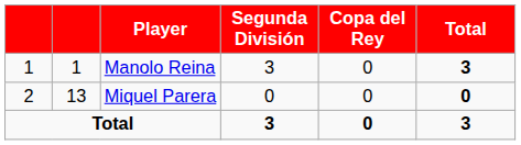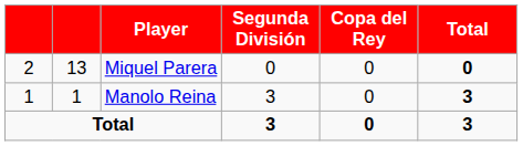 <table class="wikitable sortable" style="text-align:center">
 <tr>
 <th style="background:#FF0000; color:white; width:35px;"></th>
 <th style="background:#FF0000; color:white; width:35px;"></th>
 <th style="background:#FF0000; color:white;">Player</th>
 <th style="background:#FF0000; color:white; width:80px;">Segunda División</th>
 <th style="background:#FF0000; color:white; width:80px;">Copa del Rey</th>
 <th style="background:#FF0000; color:white; width:80px;"><strong>Total</strong></th>
 </tr>
 <tr>
+<td>2</td>
+<td>13</td>
+<td align="left"> <a href='#'>Miquel Parera</a></td>
+<td>0</td>
+<td>0</td>
+<td><strong>0</strong></td>
+</tr>
+<tr>
 <td>1</td>
 <td>1</td>
 <td align="left"> <a href='#'>Manolo Reina</a></td>
 <td>3</td>
 <td>0</td>
 <td><strong>3</strong></td>
-</tr>
-<tr>
-<td>2</td>
-<td>13</td>
-<td align="left"> <a href='#'>Miquel Parera</a></td>
-<td>0</td>
-<td>0</td>
-<td><strong>0</strong></td>
 </tr>
 <tr class="sortbottom">
 <td colspan="3"><strong>Total</strong></td>
 <td><strong>3</strong></td>
 <td><strong>0</strong></td>
 <td><strong>3</strong></td>
 </tr>
 </table>
